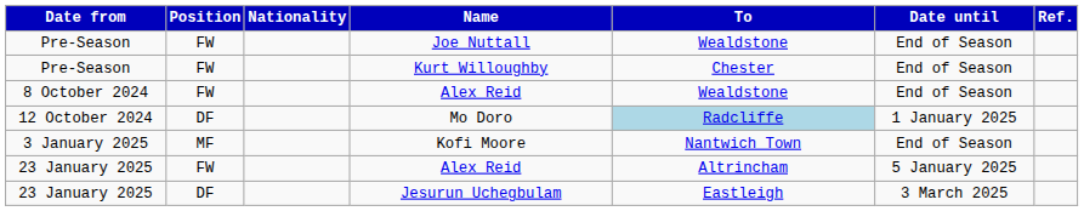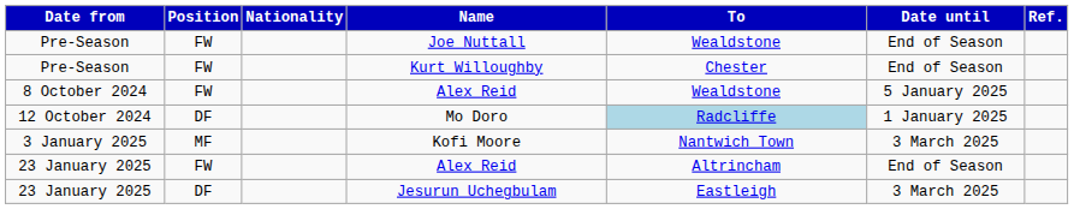 <table class="wikitable"  style="text-align:center; font-size:90%; ">
 <tr>
 <th style="background:#0000BB;color:#fff; width:120px;">Date from</th>
 <th style="background:#0000BB;color:#fff; width:50px;">Position</th>
 <th style="background:#0000BB;color:#fff; width:50px;">Nationality</th>
 <th style="background:#0000BB;color:#fff; width:200px;">Name</th>
 <th style="background:#0000BB;color:#fff; width:200px;">To</th>
 <th style="background:#0000BB;color:#fff; width:120px;">Date until</th>
 <th style="background:#0000BB;color:#fff; width:25px;">Ref.</th>
 </tr>
 <tr>
 <td>Pre-Season</td>
 <td>FW</td>
 <td></td>
 <td><a href='#'>Joe Nuttall</a></td>
 <td> <a href='#'>Wealdstone</a></td>
 <td>End of Season</td>
 <td></td>
 </tr>
 <tr>
 <td>Pre-Season</td>
 <td>FW</td>
 <td></td>
 <td><a href='#'>Kurt Willoughby</a></td>
 <td> <a href='#'> Chester</a></td>
 <td>End of Season</td>
 <td></td>
 </tr>
 <tr>
 <td>8 October 2024</td>
 <td>FW</td>
 <td></td>
 <td><a href='#'>Alex Reid</a></td>
 <td> <a href='#'>Wealdstone</a></td>
-<td>End of Season</td>
+<td>5 January 2025</td>
 <td></td>
 </tr>
 <tr>
 <td>12 October 2024</td>
 <td>DF</td>
 <td></td>
 <td>Mo Doro</td>
 <td style="background: lightblue;"> <a href='#'>Radcliffe</a></td>
 <td>1 January 2025</td>
 <td></td>
 </tr>
 <tr>
 <td>3 January 2025</td>
 <td>MF</td>
 <td></td>
 <td>Kofi Moore</td>
 <td> <a href='#'>Nantwich Town</a></td>
-<td>End of Season</td>
+<td>3 March 2025</td>
 <td></td>
 </tr>
 <tr>
 <td>23 January 2025</td>
 <td>FW</td>
 <td></td>
 <td><a href='#'>Alex Reid</a></td>
 <td> <a href='#'>Altrincham</a></td>
-<td>5 January 2025</td>
+<td>End of Season</td>
 <td></td>
 </tr>
 <tr>
 <td>23 January 2025</td>
 <td>DF</td>
 <td></td>
 <td><a href='#'>Jesurun Uchegbulam</a></td>
 <td> <a href='#'>Eastleigh</a></td>
 <td>3 March 2025</td>
 <td></td>
 </tr>
 </table>
